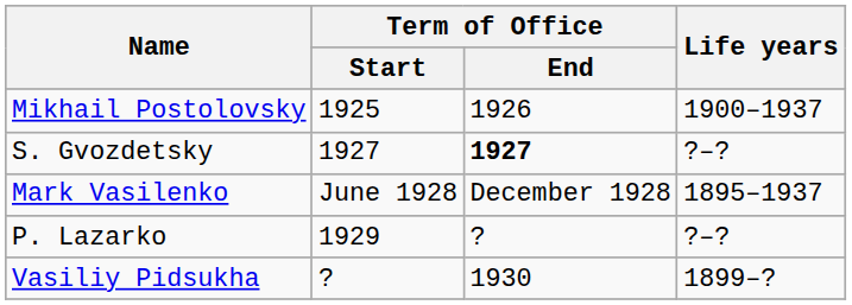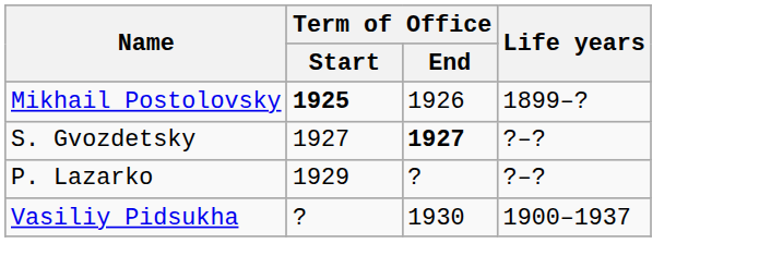 <table class="wikitable">
 <tr>
 <th rowspan="2">Name</th>
 <th colspan="2">Term of Office</th>
 <th rowspan="2">Life years</th>
 </tr>
 <tr>
 <th>Start</th>
 <th>End</th>
 </tr>
 <tr>
 <td><a href='#'>Mikhail Postolovsky</a></td>
-<td>1925</td>
+<td><strong>1925</strong></td>
 <td>1926</td>
-<td>1900–1937</td>
+<td>1899–?</td>
 </tr>
 <tr>
 <td>S. Gvozdetsky</td>
 <td>1927</td>
 <td><strong>1927</strong></td>
 <td>?–?</td>
-</tr>
-<tr>
-<td><a href='#'>Mark Vasilenko</a></td>
-<td>June 1928</td>
-<td>December 1928</td>
-<td>1895–1937</td>
 </tr>
 <tr>
 <td>P. Lazarko</td>
 <td>1929</td>
 <td>?</td>
 <td>?–?</td>
 </tr>
 <tr>
 <td><a href='#'>Vasiliy Pidsukha</a></td>
 <td>?</td>
 <td>1930</td>
-<td>1899–?</td>
+<td>1900–1937</td>
 </tr>
 </table>
